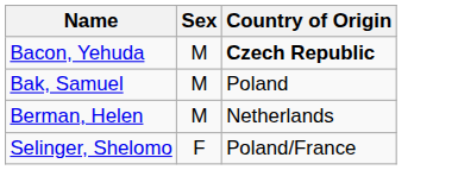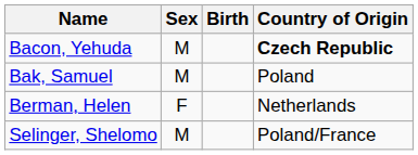 <table class="wikitable sortable">
 <tr>
 <th>Name</th>
 <th>Sex</th>
+<th>Birth</th>
 <th>Country of Origin</th>
 </tr>
 <tr>
 <td><a href='#'>Bacon, Yehuda</a></td>
 <td style="text-align:center">M</td>
+<td></td>
 <td><strong>Czech Republic</strong></td>
 </tr>
 <tr>
 <td><a href='#'>Bak, Samuel</a></td>
 <td style="text-align:center">M</td>
+<td></td>
 <td>Poland</td>
 </tr>
 <tr>
 <td><a href='#'>Berman, Helen</a></td>
-<td style="text-align:center">M</td>
+<td style="text-align:center">F</td>
+<td></td>
 <td>Netherlands</td>
 </tr>
 <tr>
 <td><a href='#'>Selinger, Shelomo</a></td>
-<td style="text-align:center">F</td>
+<td style="text-align:center">M</td>
+<td></td>
 <td>Poland/France</td>
 </tr>
 </table>
